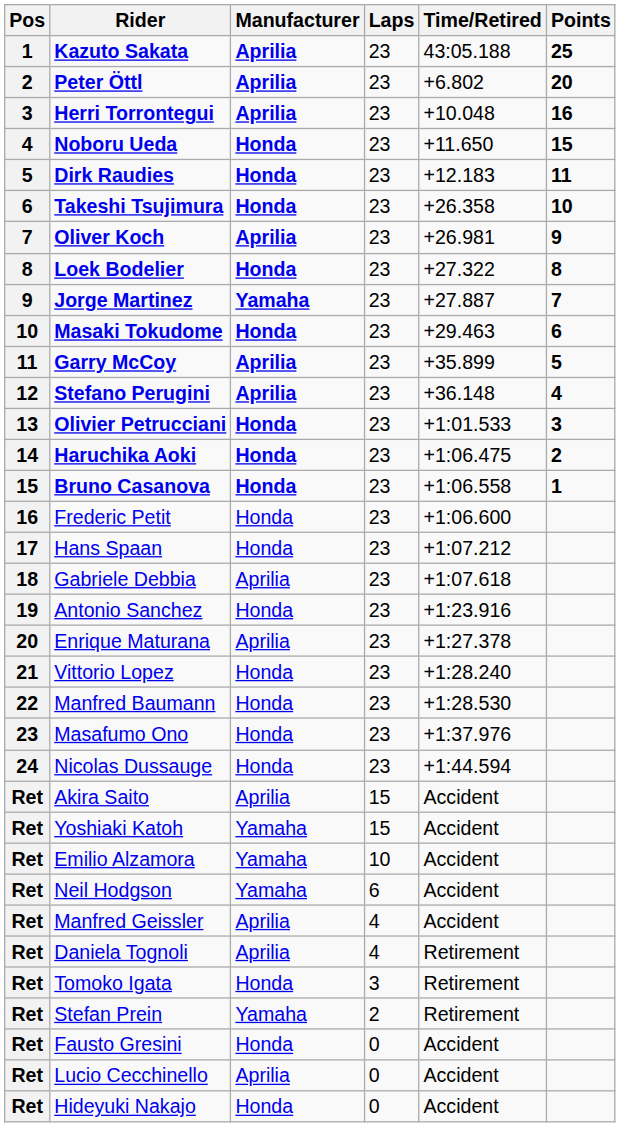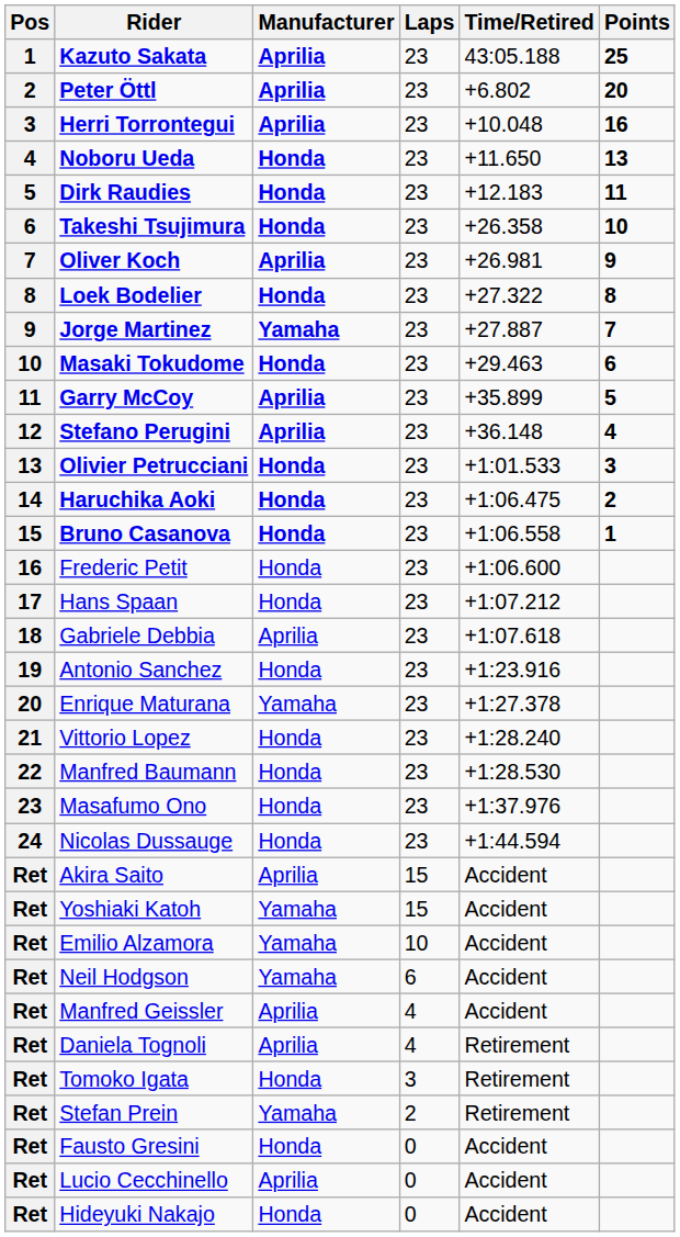 <table class="wikitable" style="font-size: 95%;">
 <tr>
 <th>Pos</th>
 <th>Rider</th>
 <th>Manufacturer</th>
 <th>Laps</th>
 <th>Time/Retired</th>
 <th>Points</th>
 </tr>
 <tr>
 <th>1</th>
 <td> <strong><a href='#'>Kazuto Sakata</a></strong></td>
 <td><strong><a href='#'>Aprilia</a></strong></td>
 <td>23</td>
 <td>43:05.188</td>
 <td><strong>25</strong></td>
 </tr>
 <tr>
 <th>2</th>
 <td> <strong><a href='#'>Peter Öttl</a></strong></td>
 <td><strong><a href='#'>Aprilia</a></strong></td>
 <td>23</td>
 <td>+6.802</td>
 <td><strong>20</strong></td>
 </tr>
 <tr>
 <th>3</th>
 <td> <strong><a href='#'>Herri Torrontegui</a></strong></td>
 <td><strong><a href='#'>Aprilia</a></strong></td>
 <td>23</td>
 <td>+10.048</td>
 <td><strong>16</strong></td>
 </tr>
 <tr>
 <th>4</th>
 <td> <strong><a href='#'>Noboru Ueda</a></strong></td>
 <td><strong><a href='#'>Honda</a></strong></td>
 <td>23</td>
 <td>+11.650</td>
-<td><strong>15</strong></td>
+<td><strong>13</strong></td>
 </tr>
 <tr>
 <th>5</th>
 <td> <strong><a href='#'>Dirk Raudies</a></strong></td>
 <td><strong><a href='#'>Honda</a></strong></td>
 <td>23</td>
 <td>+12.183</td>
 <td><strong>11</strong></td>
 </tr>
 <tr>
 <th>6</th>
 <td> <strong><a href='#'>Takeshi Tsujimura</a></strong></td>
 <td><strong><a href='#'>Honda</a></strong></td>
 <td>23</td>
 <td>+26.358</td>
 <td><strong>10</strong></td>
 </tr>
 <tr>
 <th>7</th>
 <td> <strong><a href='#'>Oliver Koch</a></strong></td>
 <td><strong><a href='#'>Aprilia</a></strong></td>
 <td>23</td>
 <td>+26.981</td>
 <td><strong>9</strong></td>
 </tr>
 <tr>
 <th>8</th>
 <td> <strong><a href='#'>Loek Bodelier</a></strong></td>
 <td><strong><a href='#'>Honda</a></strong></td>
 <td>23</td>
 <td>+27.322</td>
 <td><strong>8</strong></td>
 </tr>
 <tr>
 <th>9</th>
 <td> <strong><a href='#'>Jorge Martinez</a></strong></td>
 <td><strong><a href='#'>Yamaha</a></strong></td>
 <td>23</td>
 <td>+27.887</td>
 <td><strong>7</strong></td>
 </tr>
 <tr>
 <th>10</th>
 <td> <strong><a href='#'>Masaki Tokudome</a></strong></td>
 <td><strong><a href='#'>Honda</a></strong></td>
 <td>23</td>
 <td>+29.463</td>
 <td><strong>6</strong></td>
 </tr>
 <tr>
 <th>11</th>
 <td> <strong><a href='#'>Garry McCoy</a></strong></td>
 <td><strong><a href='#'>Aprilia</a></strong></td>
 <td>23</td>
 <td>+35.899</td>
 <td><strong>5</strong></td>
 </tr>
 <tr>
 <th>12</th>
 <td> <strong><a href='#'>Stefano Perugini</a></strong></td>
 <td><strong><a href='#'>Aprilia</a></strong></td>
 <td>23</td>
 <td>+36.148</td>
 <td><strong>4</strong></td>
 </tr>
 <tr>
 <th>13</th>
 <td> <strong><a href='#'>Olivier Petrucciani</a></strong></td>
 <td><strong><a href='#'>Honda</a></strong></td>
 <td>23</td>
 <td>+1:01.533</td>
 <td><strong>3</strong></td>
 </tr>
 <tr>
 <th>14</th>
 <td> <strong><a href='#'>Haruchika Aoki</a></strong></td>
 <td><strong><a href='#'>Honda</a></strong></td>
 <td>23</td>
 <td>+1:06.475</td>
 <td><strong>2</strong></td>
 </tr>
 <tr>
 <th>15</th>
 <td> <strong><a href='#'>Bruno Casanova</a></strong></td>
 <td><strong><a href='#'>Honda</a></strong></td>
 <td>23</td>
 <td>+1:06.558</td>
 <td><strong>1</strong></td>
 </tr>
 <tr>
 <th>16</th>
 <td> <a href='#'>Frederic Petit</a></td>
 <td><a href='#'>Honda</a></td>
 <td>23</td>
 <td>+1:06.600</td>
 <td></td>
 </tr>
 <tr>
 <th>17</th>
 <td> <a href='#'>Hans Spaan</a></td>
 <td><a href='#'>Honda</a></td>
 <td>23</td>
 <td>+1:07.212</td>
 <td></td>
 </tr>
 <tr>
 <th>18</th>
 <td> <a href='#'>Gabriele Debbia</a></td>
 <td><a href='#'>Aprilia</a></td>
 <td>23</td>
 <td>+1:07.618</td>
 <td></td>
 </tr>
 <tr>
 <th>19</th>
 <td> <a href='#'>Antonio Sanchez</a></td>
 <td><a href='#'>Honda</a></td>
 <td>23</td>
 <td>+1:23.916</td>
 <td></td>
 </tr>
 <tr>
 <th>20</th>
 <td> <a href='#'>Enrique Maturana</a></td>
-<td><a href='#'>Aprilia</a></td>
+<td><a href='#'>Yamaha</a></td>
 <td>23</td>
 <td>+1:27.378</td>
 <td></td>
 </tr>
 <tr>
 <th>21</th>
 <td> <a href='#'>Vittorio Lopez</a></td>
 <td><a href='#'>Honda</a></td>
 <td>23</td>
 <td>+1:28.240</td>
 <td></td>
 </tr>
 <tr>
 <th>22</th>
 <td> <a href='#'>Manfred Baumann</a></td>
 <td><a href='#'>Honda</a></td>
 <td>23</td>
 <td>+1:28.530</td>
 <td></td>
 </tr>
 <tr>
 <th>23</th>
 <td> <a href='#'>Masafumo Ono</a></td>
 <td><a href='#'>Honda</a></td>
 <td>23</td>
 <td>+1:37.976</td>
 <td></td>
 </tr>
 <tr>
 <th>24</th>
 <td> <a href='#'>Nicolas Dussauge</a></td>
 <td><a href='#'>Honda</a></td>
 <td>23</td>
 <td>+1:44.594</td>
 <td></td>
 </tr>
 <tr>
 <th>Ret</th>
 <td> <a href='#'>Akira Saito</a></td>
 <td><a href='#'>Aprilia</a></td>
 <td>15</td>
 <td>Accident</td>
 <td></td>
 </tr>
 <tr>
 <th>Ret</th>
 <td> <a href='#'>Yoshiaki Katoh</a></td>
 <td><a href='#'>Yamaha</a></td>
 <td>15</td>
 <td>Accident</td>
 <td></td>
 </tr>
 <tr>
 <th>Ret</th>
 <td> <a href='#'>Emilio Alzamora</a></td>
 <td><a href='#'>Yamaha</a></td>
 <td>10</td>
 <td>Accident</td>
 <td></td>
 </tr>
 <tr>
 <th>Ret</th>
 <td> <a href='#'>Neil Hodgson</a></td>
 <td><a href='#'>Yamaha</a></td>
 <td>6</td>
 <td>Accident</td>
 <td></td>
 </tr>
 <tr>
 <th>Ret</th>
 <td> <a href='#'>Manfred Geissler</a></td>
 <td><a href='#'>Aprilia</a></td>
 <td>4</td>
 <td>Accident</td>
 <td></td>
 </tr>
 <tr>
 <th>Ret</th>
 <td> <a href='#'>Daniela Tognoli</a></td>
 <td><a href='#'>Aprilia</a></td>
 <td>4</td>
 <td>Retirement</td>
 <td></td>
 </tr>
 <tr>
 <th>Ret</th>
 <td> <a href='#'>Tomoko Igata</a></td>
 <td><a href='#'>Honda</a></td>
 <td>3</td>
 <td>Retirement</td>
 <td></td>
 </tr>
 <tr>
 <th>Ret</th>
 <td> <a href='#'>Stefan Prein</a></td>
 <td><a href='#'>Yamaha</a></td>
 <td>2</td>
 <td>Retirement</td>
 <td></td>
 </tr>
 <tr>
 <th>Ret</th>
 <td> <a href='#'>Fausto Gresini</a></td>
 <td><a href='#'>Honda</a></td>
 <td>0</td>
 <td>Accident</td>
 <td></td>
 </tr>
 <tr>
 <th>Ret</th>
 <td> <a href='#'>Lucio Cecchinello</a></td>
 <td><a href='#'>Aprilia</a></td>
 <td>0</td>
 <td>Accident</td>
 <td></td>
 </tr>
 <tr>
 <th>Ret</th>
 <td> <a href='#'>Hideyuki Nakajo</a></td>
 <td><a href='#'>Honda</a></td>
 <td>0</td>
 <td>Accident</td>
 <td></td>
 </tr>
 </table>
